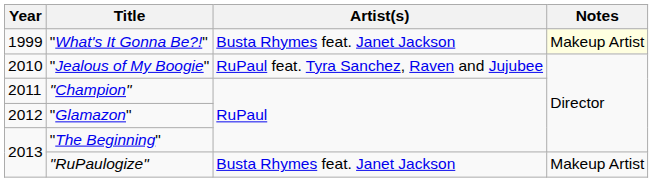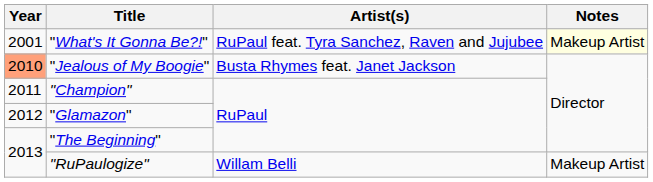 <table class="wikitable">
 <tr>
 <th>Year</th>
 <th>Title</th>
 <th>Artist(s)</th>
 <th>Notes</th>
 </tr>
 <tr>
-<td>1999</td>
+<td>2001</td>
 <td>"<em><a href='#'>What's It Gonna Be?!</a></em>"</td>
-<td><a href='#'>Busta Rhymes</a> feat. <a href='#'>Janet Jackson</a></td>
+<td><a href='#'>RuPaul</a> feat. <a href='#'>Tyra Sanchez</a>, <a href='#'>Raven</a> and <a href='#'>Jujubee</a></td>
 <td style="background: lightyellow;">Makeup Artist</td>
 </tr>
 <tr>
-<td>2010</td>
+<td style="background: lightsalmon;">2010</td>
 <td>"<em><a href='#'>Jealous of My Boogie</a></em>"</td>
-<td><a href='#'>RuPaul</a> feat. <a href='#'>Tyra Sanchez</a>, <a href='#'>Raven</a> and <a href='#'>Jujubee</a></td>
+<td><a href='#'>Busta Rhymes</a> feat. <a href='#'>Janet Jackson</a></td>
 <td rowspan="4">Director</td>
 </tr>
 <tr>
 <td>2011</td>
 <td><em>"<a href='#'>Champion</a>"</em></td>
 <td rowspan="3"><a href='#'>RuPaul</a></td>
 </tr>
 <tr>
 <td>2012</td>
 <td>"<a href='#'><em>Glamazon</em></a>"</td>
 </tr>
 <tr>
 <td rowspan="2">2013</td>
 <td>"<a href='#'><em>The Beginning</em></a>"</td>
 </tr>
 <tr>
 <td><em>"RuPaulogize"</em></td>
-<td><a href='#'>Busta Rhymes</a> feat. <a href='#'>Janet Jackson</a></td>
+<td><a href='#'>Willam Belli</a></td>
 <td>Makeup Artist</td>
 </tr>
 </table>
